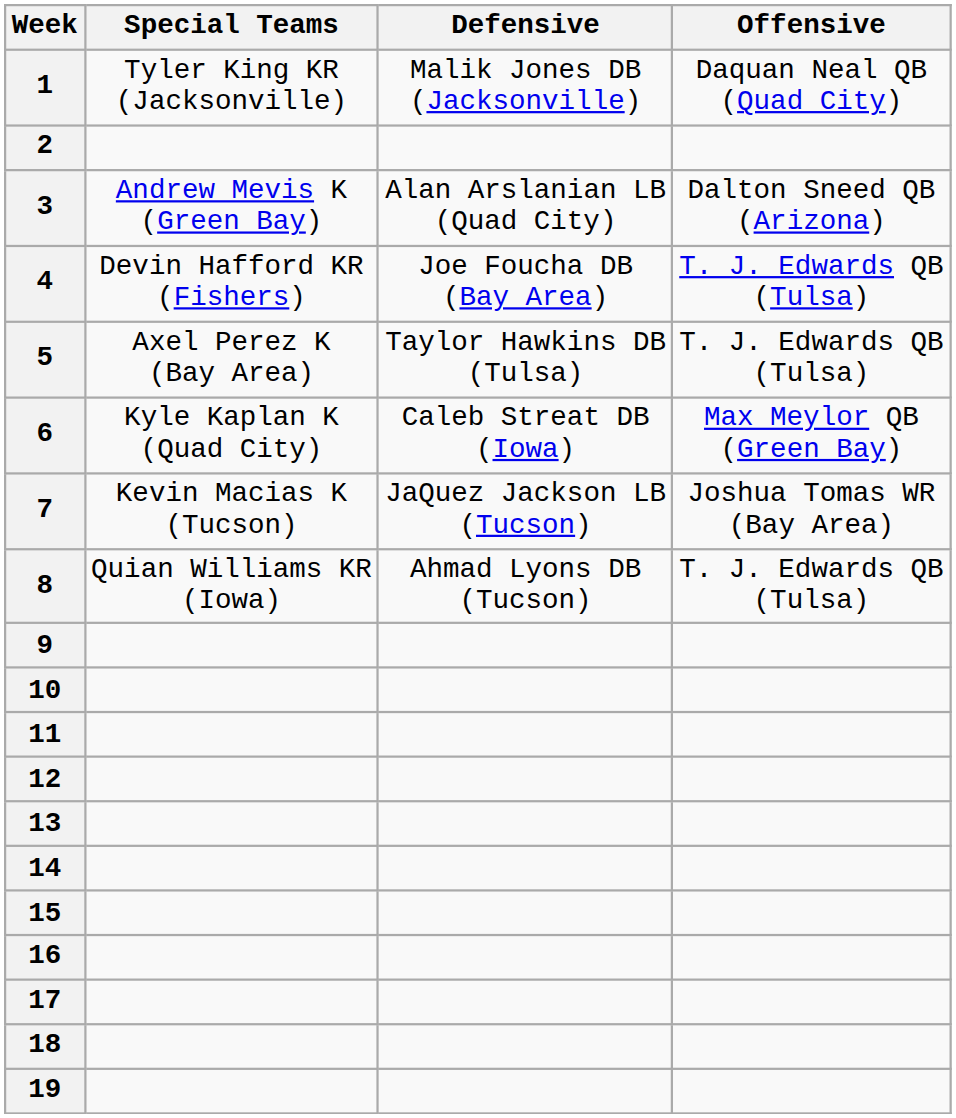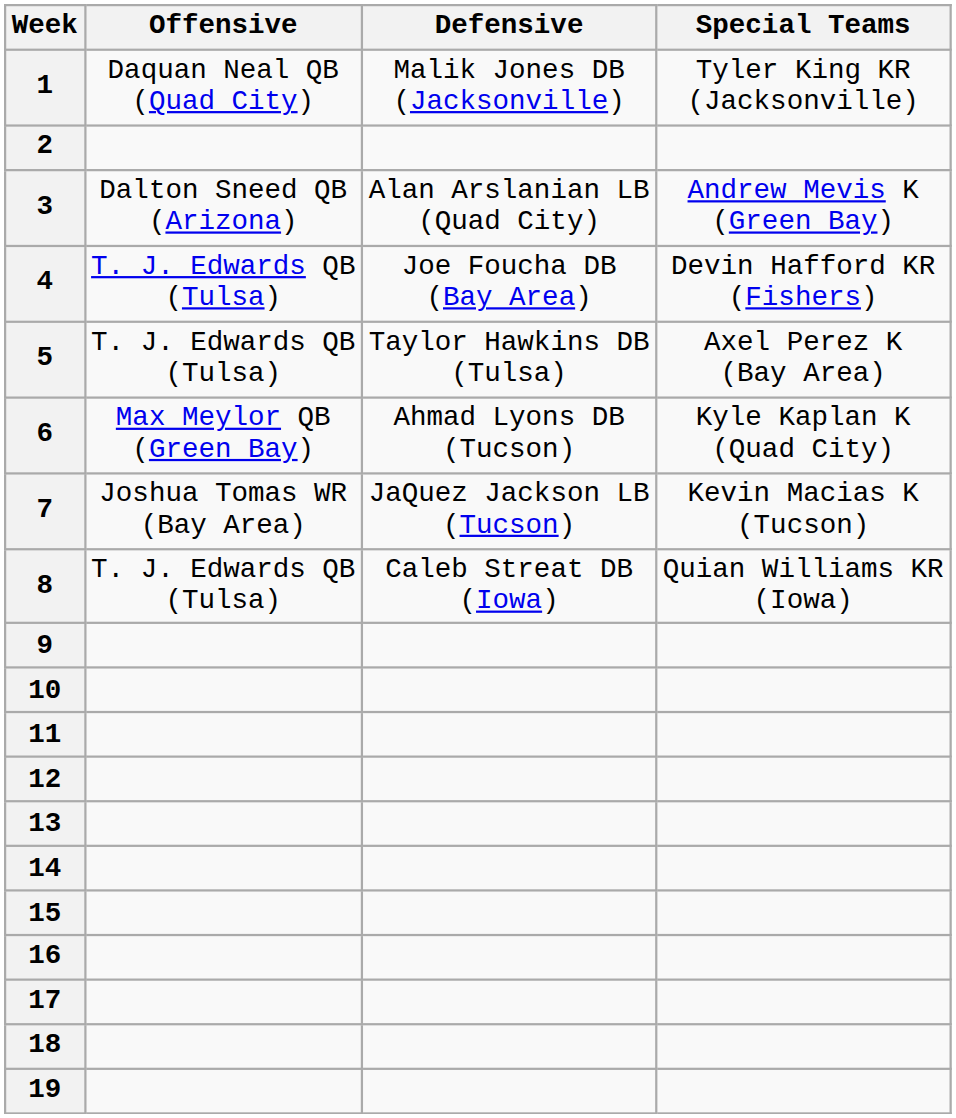 <table class="wikitable" style="font-size: 95%; text-align: center;">
 <tr>
 <th>Week</th>
+<th>Offensive</th>
+<th>Defensive</th>
 <th>Special Teams</th>
-<th>Defensive</th>
-<th>Offensive</th>
 </tr>
 <tr>
 <th>1</th>
+<td>Daquan Neal QB<br>(<a href='#'>Quad City</a>)</td>
+<td>Malik Jones DB<br>(<a href='#'>Jacksonville</a>)</td>
 <td>Tyler King KR<br>(Jacksonville)</td>
-<td>Malik Jones DB<br>(<a href='#'>Jacksonville</a>)</td>
-<td>Daquan Neal QB<br>(<a href='#'>Quad City</a>)</td>
 </tr>
 <tr>
 <th>2</th>
 <td></td>
 <td></td>
 <td></td>
 </tr>
 <tr>
 <th>3</th>
+<td>Dalton Sneed QB<br>(<a href='#'>Arizona</a>)</td>
+<td>Alan Arslanian LB<br>(Quad City)</td>
 <td><a href='#'>Andrew Mevis</a> K<br>(<a href='#'>Green Bay</a>)</td>
-<td>Alan Arslanian LB<br>(Quad City)</td>
-<td>Dalton Sneed QB<br>(<a href='#'>Arizona</a>)</td>
 </tr>
 <tr>
 <th>4</th>
+<td><a href='#'>T. J. Edwards</a> QB<br>(<a href='#'>Tulsa</a>)</td>
+<td>Joe Foucha DB<br>(<a href='#'>Bay Area</a>)</td>
 <td>Devin Hafford KR<br>(<a href='#'>Fishers</a>)</td>
-<td>Joe Foucha DB<br>(<a href='#'>Bay Area</a>)</td>
-<td><a href='#'>T. J. Edwards</a> QB<br>(<a href='#'>Tulsa</a>)</td>
 </tr>
 <tr>
 <th>5</th>
+<td>T. J. Edwards QB<br>(Tulsa)</td>
+<td>Taylor Hawkins DB<br>(Tulsa)</td>
 <td>Axel Perez K<br>(Bay Area)</td>
-<td>Taylor Hawkins DB<br>(Tulsa)</td>
-<td>T. J. Edwards QB<br>(Tulsa)</td>
 </tr>
 <tr>
 <th>6</th>
+<td><a href='#'>Max Meylor</a> QB<br>(<a href='#'>Green Bay</a>)</td>
+<td>Ahmad Lyons DB<br>(Tucson)</td>
 <td>Kyle Kaplan K<br>(Quad City)</td>
-<td>Caleb Streat DB<br>(<a href='#'>Iowa</a>)</td>
-<td><a href='#'>Max Meylor</a> QB<br>(<a href='#'>Green Bay</a>)</td>
 </tr>
 <tr>
 <th>7</th>
+<td>Joshua Tomas WR<br>(Bay Area)</td>
+<td>JaQuez Jackson LB<br>(<a href='#'>Tucson</a>)</td>
 <td>Kevin Macias K<br>(Tucson)</td>
-<td>JaQuez Jackson LB<br>(<a href='#'>Tucson</a>)</td>
-<td>Joshua Tomas WR<br>(Bay Area)</td>
 </tr>
 <tr>
 <th>8</th>
+<td>T. J. Edwards QB<br>(Tulsa)</td>
+<td>Caleb Streat DB<br>(<a href='#'>Iowa</a>)</td>
 <td>Quian Williams KR<br>(Iowa)</td>
-<td>Ahmad Lyons DB<br>(Tucson)</td>
-<td>T. J. Edwards QB<br>(Tulsa)</td>
 </tr>
 <tr>
 <th>9</th>
 <td></td>
 <td></td>
 <td></td>
 </tr>
 <tr>
 <th>10</th>
 <td></td>
 <td></td>
 <td></td>
 </tr>
 <tr>
 <th>11</th>
 <td></td>
 <td></td>
 <td></td>
 </tr>
 <tr>
 <th>12</th>
 <td></td>
 <td></td>
 <td></td>
 </tr>
 <tr>
 <th>13</th>
 <td></td>
 <td></td>
 <td></td>
 </tr>
 <tr>
 <th>14</th>
 <td></td>
 <td></td>
 <td></td>
 </tr>
 <tr>
 <th>15</th>
 <td></td>
 <td></td>
 <td></td>
 </tr>
 <tr>
 <th>16</th>
 <td></td>
 <td></td>
 <td></td>
 </tr>
 <tr>
 <th>17</th>
 <td></td>
 <td></td>
 <td></td>
 </tr>
 <tr>
 <th>18</th>
 <td></td>
 <td></td>
 <td></td>
 </tr>
 <tr>
 <th>19</th>
 <td></td>
 <td></td>
 <td></td>
 </tr>
 </table>
